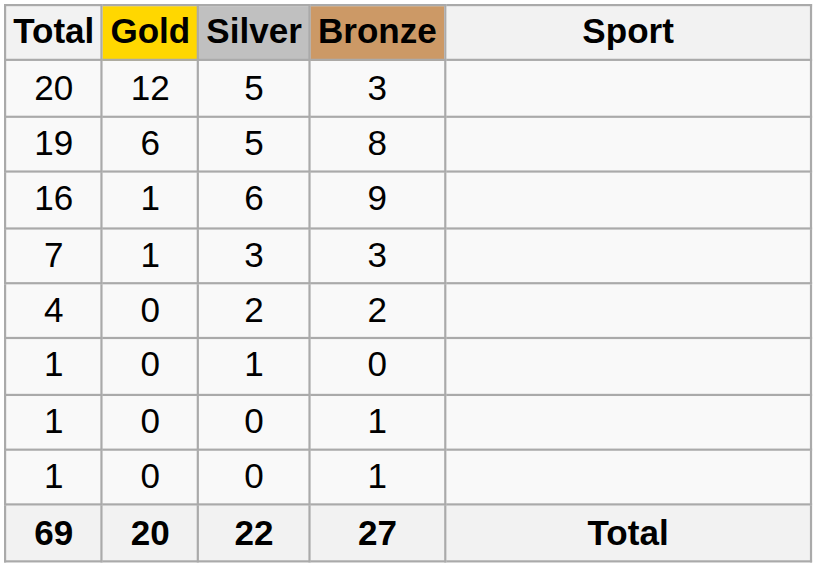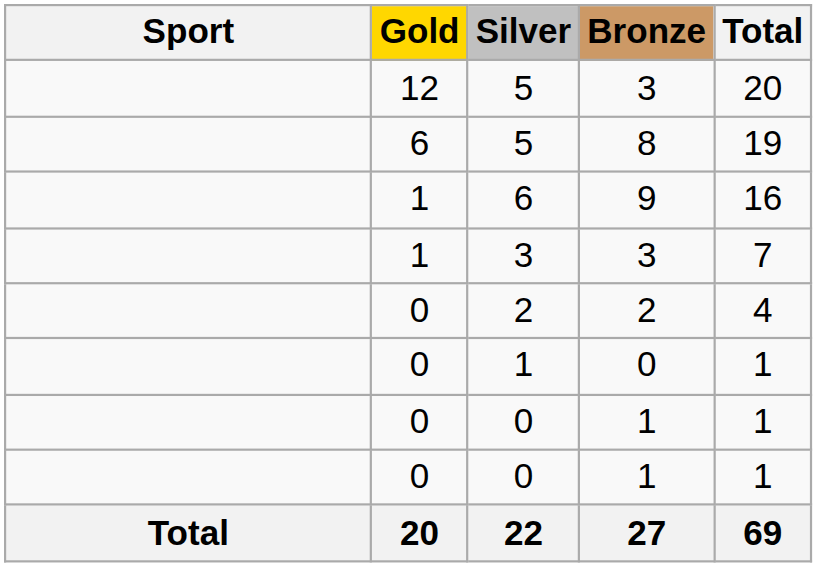 <table class="wikitable sortable plainrowheaders" border="1" style="text-align:center;">
 <tr>
-<th scope="col">Total</th>
+<th scope="col" style="width:10em;">Sport</th>
 <th scope="col" style="background-color:gold; font-weight:bold;">Gold</th>
 <th scope="col" style="background-color:silver; font-weight:bold;">Silver</th>
 <th scope="col" style="background-color:#cc9966; font-weight:bold;">Bronze</th>
-<th scope="col" style="width:10em;">Sport</th>
+<th scope="col">Total</th>
 </tr>
 <tr>
-<td>20</td>
+<td align=left></td>
 <td>12</td>
 <td>5</td>
 <td>3</td>
-<td align=left></td>
+<td>20</td>
 </tr>
 <tr>
-<td>19</td>
+<td align=left></td>
 <td>6</td>
 <td>5</td>
 <td>8</td>
-<td align=left></td>
+<td>19</td>
 </tr>
 <tr>
-<td>16</td>
+<td align=left></td>
 <td>1</td>
 <td>6</td>
 <td>9</td>
-<td align=left></td>
+<td>16</td>
 </tr>
 <tr>
-<td>7</td>
+<td align=left></td>
 <td>1</td>
 <td>3</td>
 <td>3</td>
-<td align=left></td>
+<td>7</td>
 </tr>
 <tr>
-<td>4</td>
+<td align=left></td>
 <td>0</td>
 <td>2</td>
 <td>2</td>
-<td align=left></td>
+<td>4</td>
 </tr>
 <tr>
+<td align=left></td>
+<td>0</td>
 <td>1</td>
 <td>0</td>
 <td>1</td>
-<td>0</td>
-<td align=left></td>
 </tr>
 <tr>
-<td>1</td>
+<td align=left></td>
 <td>0</td>
 <td>0</td>
 <td>1</td>
-<td align=left></td>
+<td>1</td>
 </tr>
 <tr>
-<td>1</td>
+<td align=left></td>
 <td>0</td>
 <td>0</td>
 <td>1</td>
-<td align=left></td>
+<td>1</td>
 </tr>
 <tr align=center>
-<th>69</th>
+<th>Total</th>
 <th>20</th>
 <th>22</th>
 <th>27</th>
-<th>Total</th>
+<th>69</th>
 </tr>
 </table>
